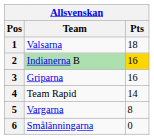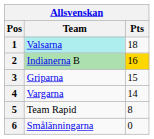 <table class="wikitable">
 <tr>
 <th colspan="3"><a href='#'>Allsvenskan</a></th>
 </tr>
 <tr>
 <th width=20>Pos</th>
 <th width=150>Team</th>
 <th width=30>Pts</th>
 </tr>
 <tr>
 <th>1</th>
-<td><a href='#'>Valsarna</a></td>
+<td style="background: paleturquoise;"><a href='#'>Valsarna</a></td>
 <td>18</td>
 </tr>
 <tr>
 <th>2</th>
 <td style="background:#ACE1AF;"><a href='#'>Indianerna</a> B</td>
 <td style="background: gold;">16</td>
 </tr>
 <tr>
 <th>3</th>
 <td><a href='#'>Griparna</a></td>
-<td>16</td>
+<td>15</td>
 </tr>
 <tr>
 <th>4</th>
-<td>Team Rapid</td>
+<td><a href='#'>Vargarna</a></td>
 <td>14</td>
 </tr>
 <tr>
 <th>5</th>
-<td><a href='#'>Vargarna</a></td>
+<td>Team Rapid</td>
 <td>8</td>
 </tr>
 <tr>
 <th>6</th>
 <td><a href='#'>Smålänningarna</a></td>
 <td>0</td>
 </tr>
 </table>
